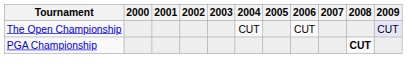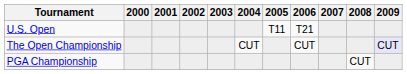 <table class="wikitable" style="font-size:95%;text-align:center;">
 <tr>
 <th>Tournament</th>
 <th>2000</th>
 <th>2001</th>
 <th>2002</th>
 <th>2003</th>
 <th>2004</th>
 <th>2005</th>
 <th>2006</th>
 <th>2007</th>
 <th>2008</th>
 <th>2009</th>
+</tr>
+<tr>
+<td align=left><a href='#'>U.S. Open</a></td>
+<td style="background:#eeeeee;"></td>
+<td style="background:#eeeeee;"></td>
+<td style="background:#eeeeee;"></td>
+<td style="background:#eeeeee;"></td>
+<td style="background:#eeeeee;"></td>
+<td>T11</td>
+<td>T21</td>
+<td style="background:#eeeeee;"></td>
+<td style="background:#eeeeee;"></td>
+<td style="background:#eeeeee;"></td>
 </tr>
 <tr>
 <td align=left><a href='#'>The Open Championship</a></td>
 <td style="background:#eeeeee;"></td>
 <td style="background:#eeeeee;"></td>
 <td style="background:#eeeeee;"></td>
 <td style="background:#eeeeee;"></td>
 <td>CUT</td>
 <td style="background:#eeeeee;"></td>
 <td>CUT</td>
 <td style="background:#eeeeee;"></td>
 <td style="background:#eeeeee;"></td>
 <td style="background: lavender;">CUT</td>
 </tr>
 <tr>
 <td align=left><a href='#'>PGA Championship</a></td>
 <td style="background:#eeeeee;"></td>
 <td style="background:#eeeeee;"></td>
 <td style="background:#eeeeee;"></td>
 <td style="background:#eeeeee;"></td>
 <td style="background:#eeeeee;"></td>
 <td style="background:#eeeeee;"></td>
 <td style="background:#eeeeee;"></td>
 <td style="background:#eeeeee;"></td>
-<td><strong>CUT</strong></td>
+<td>CUT</td>
 <td style="background:#eeeeee;"></td>
 </tr>
 </table>
